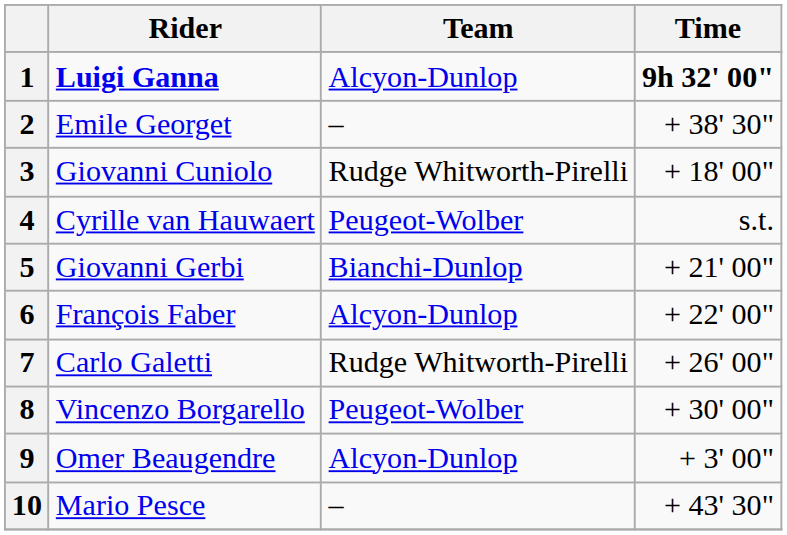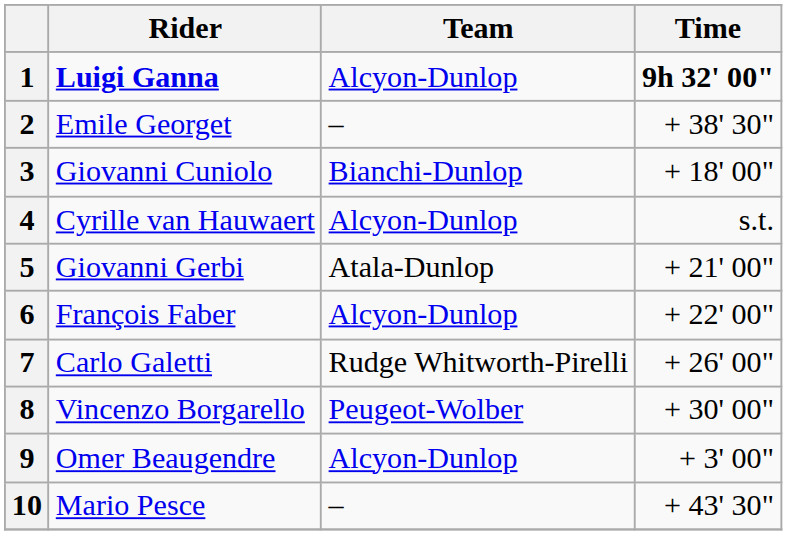 <table class="wikitable">
 <tr>
 <th></th>
 <th>Rider</th>
 <th>Team</th>
 <th>Time</th>
 </tr>
 <tr>
 <th align=center>1</th>
 <td> <strong><a href='#'>Luigi Ganna</a></strong></td>
 <td><a href='#'>Alcyon-Dunlop</a></td>
 <td align=right><strong>9h 32' 00"</strong></td>
 </tr>
 <tr>
 <th align=center>2</th>
 <td> <a href='#'>Emile Georget</a></td>
 <td>–</td>
 <td align=right>+ 38' 30"</td>
 </tr>
 <tr>
 <th align=center>3</th>
 <td> <a href='#'>Giovanni Cuniolo</a></td>
-<td>Rudge Whitworth-Pirelli</td>
+<td><a href='#'>Bianchi-Dunlop</a></td>
 <td align=right>+ 18' 00"</td>
 </tr>
 <tr>
 <th align=center>4</th>
 <td> <a href='#'>Cyrille van Hauwaert</a></td>
-<td><a href='#'>Peugeot-Wolber</a></td>
+<td><a href='#'>Alcyon-Dunlop</a></td>
 <td align=right>s.t.</td>
 </tr>
 <tr>
 <th align=center>5</th>
 <td> <a href='#'>Giovanni Gerbi</a></td>
-<td><a href='#'>Bianchi-Dunlop</a></td>
+<td>Atala-Dunlop</td>
 <td align=right>+ 21' 00"</td>
 </tr>
 <tr>
 <th align=center>6</th>
 <td> <a href='#'>François Faber</a></td>
 <td><a href='#'>Alcyon-Dunlop</a></td>
 <td align=right>+ 22' 00"</td>
 </tr>
 <tr>
 <th align=center>7</th>
 <td> <a href='#'>Carlo Galetti</a></td>
 <td>Rudge Whitworth-Pirelli</td>
 <td align=right>+ 26'  00"</td>
 </tr>
 <tr>
 <th align=center>8</th>
 <td> <a href='#'>Vincenzo Borgarello</a></td>
 <td><a href='#'>Peugeot-Wolber</a></td>
 <td align=right>+ 30' 00"</td>
 </tr>
 <tr>
 <th align=center>9</th>
 <td> <a href='#'>Omer Beaugendre</a></td>
 <td><a href='#'>Alcyon-Dunlop</a></td>
 <td align=right>+ 3' 00"</td>
 </tr>
 <tr>
 <th align=center>10</th>
 <td> <a href='#'>Mario Pesce</a></td>
 <td>–</td>
 <td align=right>+ 43' 30"</td>
 </tr>
 <tr>
 </tr>
 </table>
